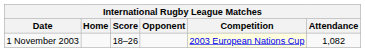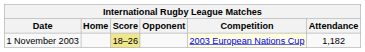 <table class="wikitable" style="font-size: 95%;text-align: center;">
 <tr>
 <th colspan=6>International Rugby League Matches</th>
 </tr>
 <tr>
 <th>Date</th>
 <th>Home</th>
 <th>Score</th>
 <th>Opponent</th>
 <th>Competition</th>
 <th>Attendance</th>
 </tr>
 <tr>
 <td>1 November 2003</td>
 <td></td>
-<td>18–26</td>
+<td style="background: khaki;">18–26</td>
 <td><strong></strong></td>
 <td style="background: lightyellow;"><a href='#'>2003 European Nations Cup</a></td>
-<td>1,082</td>
+<td>1,182</td>
 </tr>
 </table>
